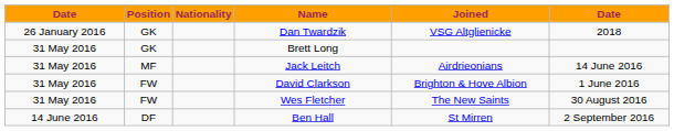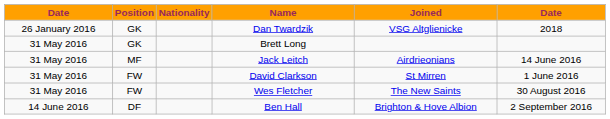 <table class="wikitable" style="text-align:center; font-size:90%">
 <tr>
 <th style="background:#ffa000; color:#98285c; width:150px;">Date</th>
 <th style="background:#ffa000; color:#98285c; width:55px;">Position</th>
 <th style="background:#ffa000; color:#98285c; width:55px;">Nationality</th>
 <th style="background:#ffa000; color:#98285c; width:200px;">Name</th>
 <th style="background:#ffa000; color:#98285c; width:200px;">Joined</th>
 <th style="background:#ffa000; color:#98285c; width:150px;">Date</th>
 </tr>
 <tr>
 <td>26 January 2016</td>
 <td>GK</td>
 <td></td>
 <td><a href='#'>Dan Twardzik</a></td>
 <td><a href='#'>VSG Altglienicke</a></td>
 <td>2018</td>
 </tr>
 <tr>
 <td>31 May 2016</td>
 <td>GK</td>
 <td></td>
 <td>Brett Long</td>
 <td></td>
 <td></td>
 </tr>
 <tr>
 <td>31 May 2016</td>
 <td>MF</td>
 <td></td>
 <td><a href='#'>Jack Leitch</a></td>
 <td><a href='#'>Airdrieonians</a></td>
 <td>14 June 2016</td>
 </tr>
 <tr>
 <td>31 May 2016</td>
 <td>FW</td>
 <td></td>
 <td><a href='#'>David Clarkson</a></td>
-<td><a href='#'>Brighton & Hove Albion</a></td>
+<td><a href='#'>St Mirren</a></td>
 <td>1 June 2016</td>
 </tr>
 <tr>
 <td>31 May 2016</td>
 <td>FW</td>
 <td></td>
 <td><a href='#'>Wes Fletcher</a></td>
 <td><a href='#'>The New Saints</a></td>
 <td>30 August 2016</td>
 </tr>
 <tr>
 <td>14 June 2016</td>
 <td>DF</td>
 <td></td>
 <td><a href='#'>Ben Hall</a></td>
-<td><a href='#'>St Mirren</a></td>
+<td><a href='#'>Brighton & Hove Albion</a></td>
 <td>2 September 2016</td>
 </tr>
 </table>
